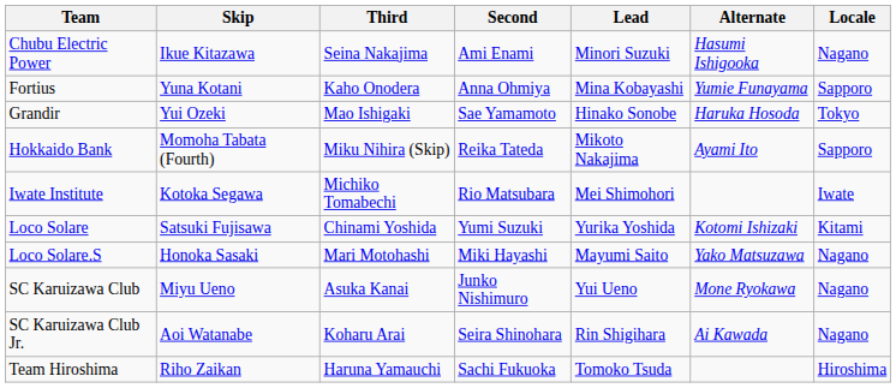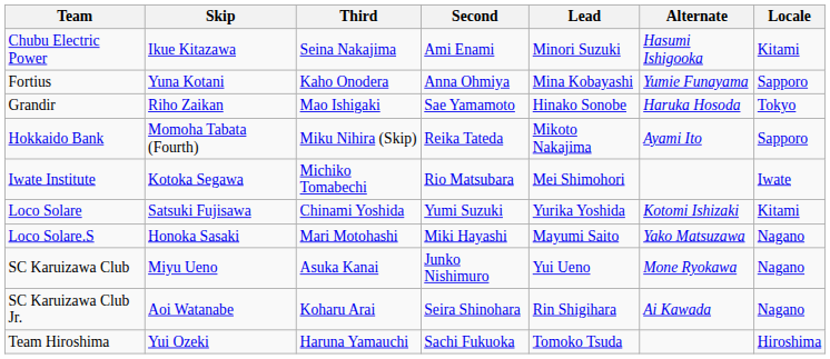 <table class="wikitable">
 <tr>
 <th scope="col">Team</th>
 <th scope="col">Skip</th>
 <th scope="col">Third</th>
 <th scope="col">Second</th>
 <th scope="col">Lead</th>
 <th scope="col">Alternate</th>
 <th scope="col">Locale</th>
 </tr>
 <tr>
 <td><a href='#'>Chubu Electric Power</a></td>
 <td><a href='#'>Ikue Kitazawa</a></td>
 <td><a href='#'>Seina Nakajima</a></td>
 <td><a href='#'>Ami Enami</a></td>
 <td><a href='#'>Minori Suzuki</a></td>
 <td><em><a href='#'>Hasumi Ishigooka</a></em></td>
-<td> <a href='#'>Nagano</a></td>
+<td> <a href='#'>Kitami</a></td>
 </tr>
 <tr>
 <td>Fortius</td>
 <td><a href='#'>Yuna Kotani</a></td>
 <td><a href='#'>Kaho Onodera</a></td>
 <td><a href='#'>Anna Ohmiya</a></td>
 <td><a href='#'>Mina Kobayashi</a></td>
 <td><em><a href='#'>Yumie Funayama</a></em></td>
 <td> <a href='#'>Sapporo</a></td>
 </tr>
 <tr>
 <td>Grandir</td>
-<td><a href='#'>Yui Ozeki</a></td>
+<td><a href='#'>Riho Zaikan</a></td>
 <td><a href='#'>Mao Ishigaki</a></td>
 <td><a href='#'>Sae Yamamoto</a></td>
 <td><a href='#'>Hinako Sonobe</a></td>
 <td><em><a href='#'>Haruka Hosoda</a></em></td>
 <td> <a href='#'>Tokyo</a></td>
 </tr>
 <tr>
 <td><a href='#'>Hokkaido Bank</a></td>
 <td><a href='#'>Momoha Tabata</a> (Fourth)</td>
 <td><a href='#'>Miku Nihira</a> (Skip)</td>
 <td><a href='#'>Reika Tateda</a></td>
 <td><a href='#'>Mikoto Nakajima</a></td>
 <td><em><a href='#'>Ayami Ito</a></em></td>
 <td> <a href='#'>Sapporo</a></td>
 </tr>
 <tr>
 <td><a href='#'>Iwate Institute</a></td>
 <td><a href='#'>Kotoka Segawa</a></td>
 <td><a href='#'>Michiko Tomabechi</a></td>
 <td><a href='#'>Rio Matsubara</a></td>
 <td><a href='#'>Mei Shimohori</a></td>
 <td></td>
 <td> <a href='#'>Iwate</a></td>
 </tr>
 <tr>
 <td><a href='#'>Loco Solare</a></td>
 <td><a href='#'>Satsuki Fujisawa</a></td>
 <td><a href='#'>Chinami Yoshida</a></td>
 <td><a href='#'>Yumi Suzuki</a></td>
 <td><a href='#'>Yurika Yoshida</a></td>
 <td><em><a href='#'>Kotomi Ishizaki</a></em></td>
 <td> <a href='#'>Kitami</a></td>
 </tr>
 <tr>
 <td><a href='#'>Loco Solare.S</a></td>
 <td><a href='#'>Honoka Sasaki</a></td>
 <td><a href='#'>Mari Motohashi</a></td>
 <td><a href='#'>Miki Hayashi</a></td>
 <td><a href='#'>Mayumi Saito</a></td>
 <td><em><a href='#'>Yako Matsuzawa</a></em></td>
 <td> <a href='#'>Nagano</a></td>
 </tr>
 <tr>
 <td>SC Karuizawa Club</td>
 <td><a href='#'>Miyu Ueno</a></td>
 <td><a href='#'>Asuka Kanai</a></td>
 <td><a href='#'>Junko Nishimuro</a></td>
 <td><a href='#'>Yui Ueno</a></td>
 <td><em><a href='#'>Mone Ryokawa</a></em></td>
 <td> <a href='#'>Nagano</a></td>
 </tr>
 <tr>
 <td>SC Karuizawa Club Jr.</td>
 <td><a href='#'>Aoi Watanabe</a></td>
 <td><a href='#'>Koharu Arai</a></td>
 <td><a href='#'>Seira Shinohara</a></td>
 <td><a href='#'>Rin Shigihara</a></td>
 <td><em><a href='#'>Ai Kawada</a></em></td>
 <td> <a href='#'>Nagano</a></td>
 </tr>
 <tr>
 <td>Team Hiroshima</td>
-<td><a href='#'>Riho Zaikan</a></td>
+<td><a href='#'>Yui Ozeki</a></td>
 <td><a href='#'>Haruna Yamauchi</a></td>
 <td><a href='#'>Sachi Fukuoka</a></td>
 <td><a href='#'>Tomoko Tsuda</a></td>
 <td></td>
 <td> <a href='#'>Hiroshima</a></td>
 </tr>
 </table>
